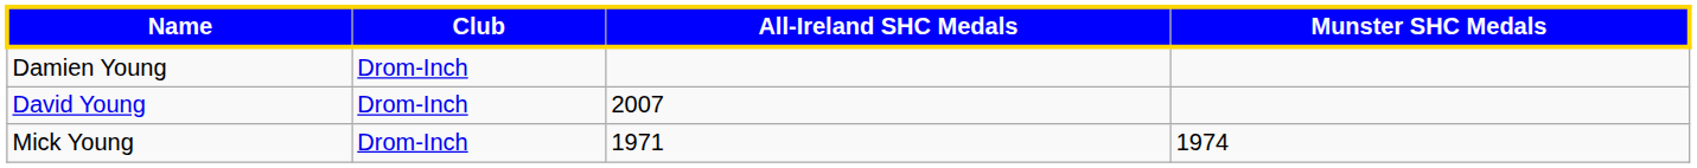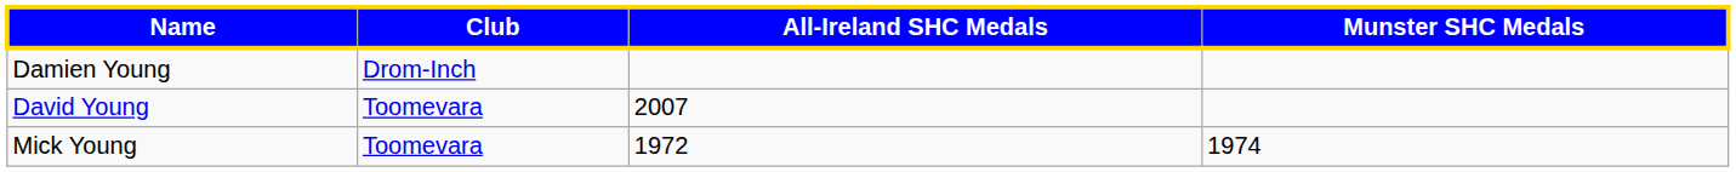 <table class="wikitable" width="90%">
 <tr style="text-align:center;background:blue;color:white;border:3px solid gold;">
 <td><strong>Name</strong></td>
 <td><strong>Club</strong></td>
 <td><strong>All-Ireland SHC Medals</strong></td>
 <td><strong>Munster SHC Medals</strong></td>
 </tr>
 <tr>
 <td>Damien Young</td>
 <td><a href='#'>Drom-Inch</a></td>
 <td></td>
 <td></td>
 </tr>
 <tr>
 <td><a href='#'>David Young</a></td>
-<td><a href='#'>Drom-Inch</a></td>
+<td><a href='#'>Toomevara</a></td>
 <td>2007</td>
 <td></td>
 </tr>
 <tr>
 <td>Mick Young</td>
-<td><a href='#'>Drom-Inch</a></td>
-<td>1971</td>
+<td><a href='#'>Toomevara</a></td>
+<td>1972</td>
 <td>1974</td>
 </tr>
 </table>
